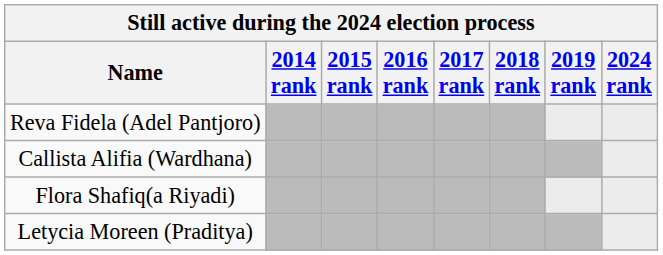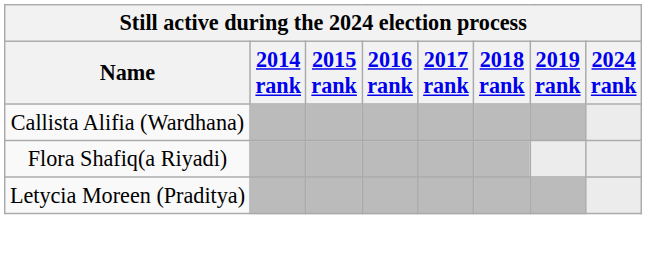 <table class="wikitable sortable" style="font-size:95%; text-align:center;">
 <tr>
 <th colspan=8>Still active during the 2024 election process</th>
 </tr>
 <tr>
 <th>Name</th>
 <th><a href='#'>2014<br>rank</a></th>
 <th><a href='#'>2015<br>rank</a></th>
 <th><a href='#'>2016<br>rank</a></th>
 <th><a href='#'>2017<br>rank</a></th>
 <th><a href='#'>2018<br>rank</a></th>
 <th><a href='#'>2019<br>rank</a></th>
 <th><a href='#'>2024<br>rank</a></th>
-</tr>
-<tr>
-<td>Reva Fidela (Adel Pantjoro)</td>
-<td style="background:#bbb;"> </td>
-<td style="background:#bbb;"> </td>
-<td style="background:#bbb;"> </td>
-<td style="background:#bbb;"> </td>
-<td style="background:#bbb;"> </td>
-<td style="background:#ececec; text-align:center; color:gray;"></td>
-<td style="background:#ececec; text-align:center; color:gray;"></td>
 </tr>
 <tr>
 <td>Callista Alifia (Wardhana)</td>
 <td style="background:#bbb;"> </td>
 <td style="background:#bbb;"> </td>
 <td style="background:#bbb;"> </td>
 <td style="background:#bbb;"> </td>
 <td style="background:#bbb;"> </td>
 <td style="background:#bbb;"> </td>
 <td style="background:#ececec; text-align:center; color:gray;"></td>
 </tr>
 <tr>
 <td>Flora Shafiq(a Riyadi)</td>
 <td style="background:#bbb;"> </td>
 <td style="background:#bbb;"> </td>
 <td style="background:#bbb;"> </td>
 <td style="background:#bbb;"> </td>
 <td style="background:#bbb;"> </td>
 <td style="background:#ececec; text-align:center; color:gray;"></td>
 <td style="background:#ececec; text-align:center; color:gray;"></td>
 </tr>
 <tr>
 <td>Letycia Moreen (Praditya)</td>
 <td style="background:#bbb;"> </td>
 <td style="background:#bbb;"> </td>
 <td style="background:#bbb;"> </td>
 <td style="background:#bbb;"> </td>
 <td style="background:#bbb;"> </td>
 <td style="background:#bbb;"> </td>
 <td style="background:#ececec; text-align:center; color:gray;"></td>
 </tr>
 </table>
